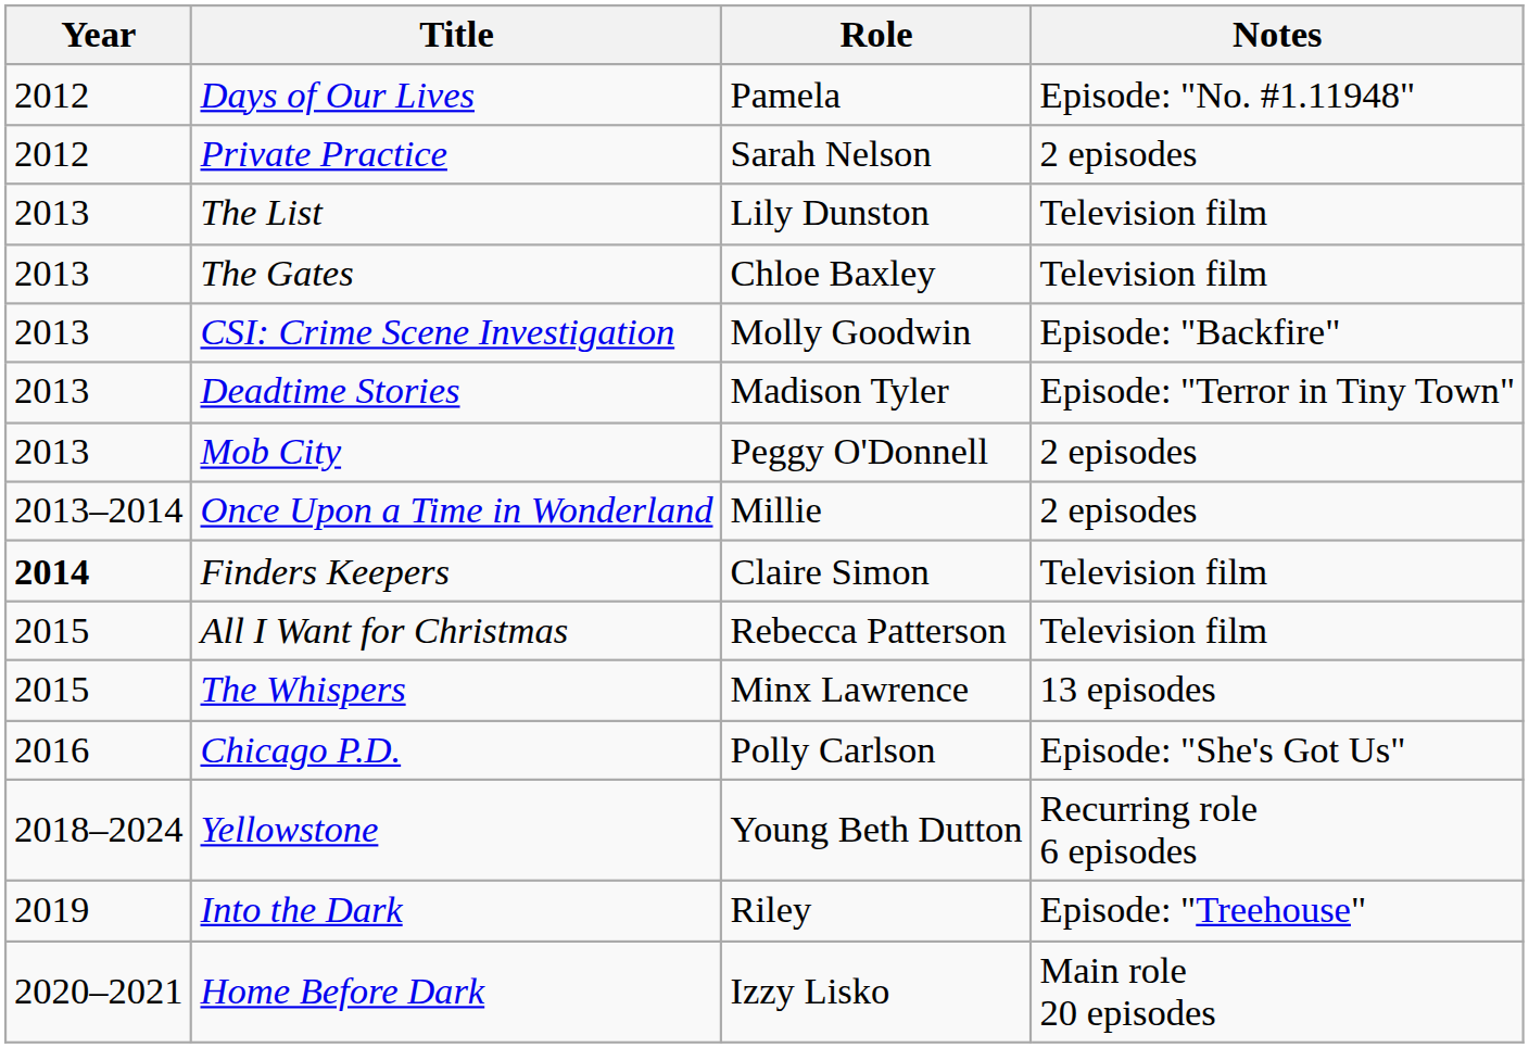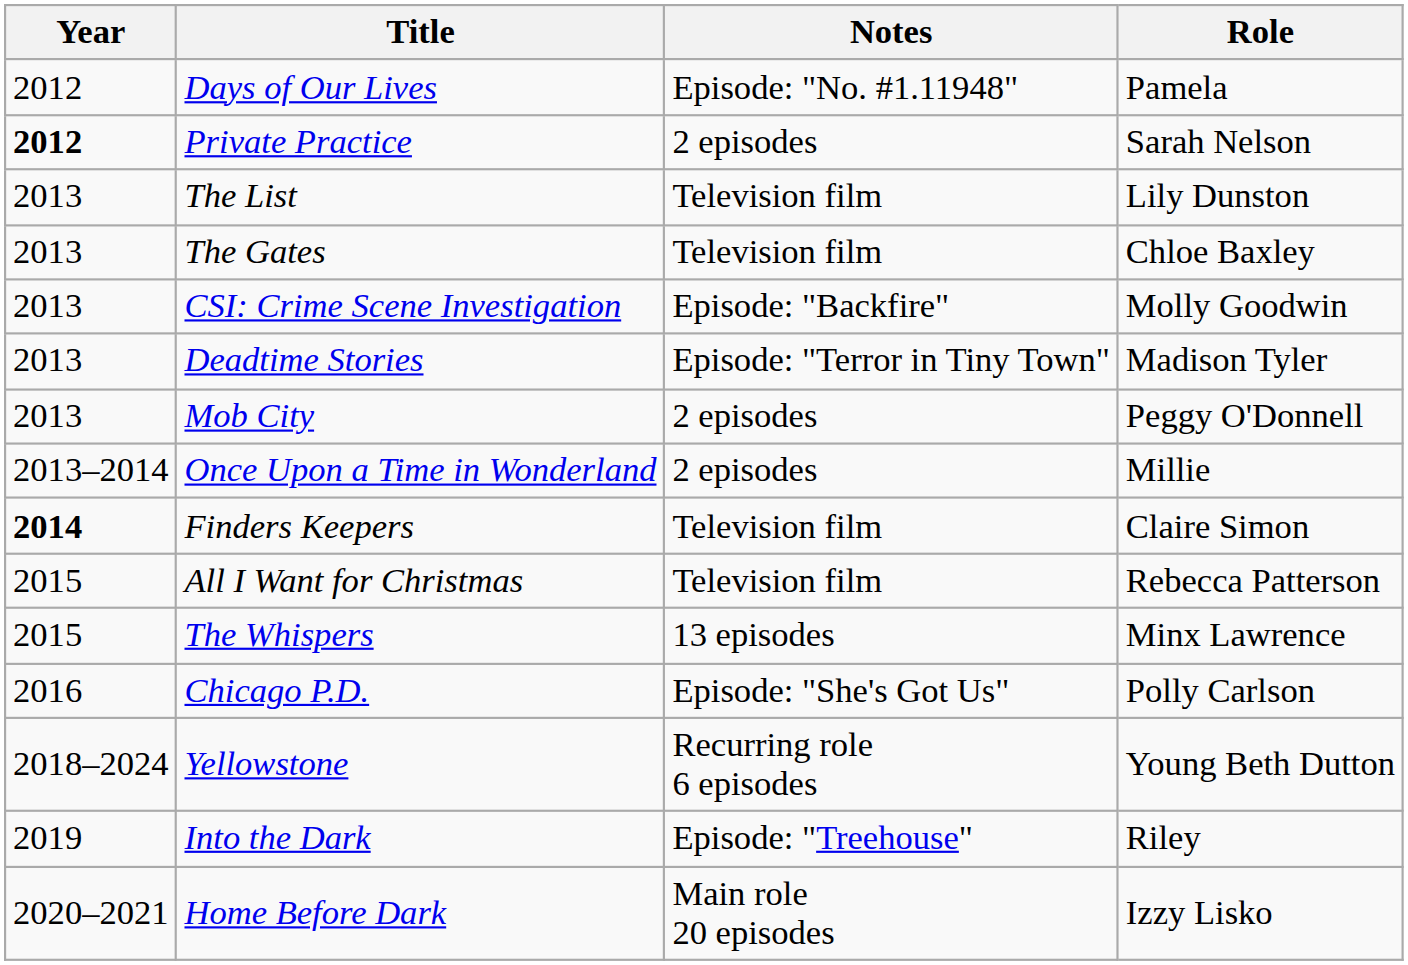 <table class="wikitable plainrowheaders sortable">
 <tr>
 <th scope="col">Year</th>
 <th scope="col">Title</th>
+<th scope="col" class="unsortable">Notes</th>
 <th scope="col">Role</th>
-<th scope="col" class="unsortable">Notes</th>
 </tr>
 <tr>
 <td>2012</td>
 <td><em><a href='#'>Days of Our Lives</a></em></td>
+<td>Episode: "No. #1.11948"</td>
 <td>Pamela</td>
-<td>Episode: "No. #1.11948"</td>
 </tr>
 <tr>
-<td>2012</td>
+<td><strong>2012</strong></td>
 <td><em><a href='#'>Private Practice</a></em></td>
+<td>2 episodes</td>
 <td>Sarah Nelson</td>
-<td>2 episodes</td>
 </tr>
 <tr>
 <td>2013</td>
 <td><em>The List</em></td>
+<td>Television film</td>
 <td>Lily Dunston</td>
-<td>Television film</td>
 </tr>
 <tr>
 <td>2013</td>
 <td><em>The Gates</em></td>
+<td>Television film</td>
 <td>Chloe Baxley</td>
-<td>Television film</td>
 </tr>
 <tr>
 <td>2013</td>
 <td><em><a href='#'>CSI: Crime Scene Investigation</a></em></td>
+<td>Episode: "Backfire"</td>
 <td>Molly Goodwin</td>
-<td>Episode: "Backfire"</td>
 </tr>
 <tr>
 <td>2013</td>
 <td><em><a href='#'>Deadtime Stories</a></em></td>
+<td>Episode: "Terror in Tiny Town"</td>
 <td>Madison Tyler</td>
-<td>Episode: "Terror in Tiny Town"</td>
 </tr>
 <tr>
 <td>2013</td>
 <td><em><a href='#'>Mob City</a></em></td>
+<td>2 episodes</td>
 <td>Peggy O'Donnell</td>
-<td>2 episodes</td>
 </tr>
 <tr>
 <td>2013–2014</td>
 <td><em><a href='#'>Once Upon a Time in Wonderland</a></em></td>
+<td>2 episodes</td>
 <td>Millie</td>
-<td>2 episodes</td>
 </tr>
 <tr>
 <td><strong>2014</strong></td>
 <td><em>Finders Keepers</em></td>
+<td>Television film</td>
 <td>Claire Simon</td>
-<td>Television film</td>
 </tr>
 <tr>
 <td>2015</td>
 <td><em>All I Want for Christmas</em></td>
+<td>Television film</td>
 <td>Rebecca Patterson</td>
-<td>Television film</td>
 </tr>
 <tr>
 <td>2015</td>
 <td><em><a href='#'>The Whispers</a></em></td>
+<td>13 episodes</td>
 <td>Minx Lawrence</td>
-<td>13 episodes</td>
 </tr>
 <tr>
 <td>2016</td>
 <td><em><a href='#'>Chicago P.D.</a></em></td>
+<td>Episode: "She's Got Us"</td>
 <td>Polly Carlson</td>
-<td>Episode: "She's Got Us"</td>
 </tr>
 <tr>
 <td>2018–2024</td>
 <td><em><a href='#'>Yellowstone</a></em></td>
+<td>Recurring role<br>6 episodes</td>
 <td>Young Beth Dutton</td>
-<td>Recurring role<br>6 episodes</td>
 </tr>
 <tr>
 <td>2019</td>
 <td><em><a href='#'>Into the Dark</a></em></td>
+<td>Episode: "<a href='#'>Treehouse</a>"</td>
 <td>Riley</td>
-<td>Episode: "<a href='#'>Treehouse</a>"</td>
 </tr>
 <tr>
 <td>2020–2021</td>
 <td><em><a href='#'>Home Before Dark</a></em></td>
+<td>Main role<br>20 episodes</td>
 <td>Izzy Lisko</td>
-<td>Main role<br>20 episodes</td>
 </tr>
 </table>
